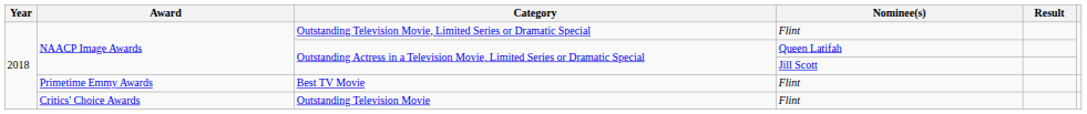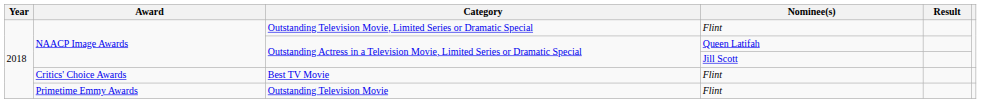 <table class="wikitable sortable plainrowheaders" style="width:99%;">
 <tr>
 <th width="3%">Year</th>
 <th width="24%">Award</th>
 <th width="45%">Category</th>
 <th width="23%">Nominee(s)</th>
 <th width="6%">Result</th>
 <th scope="col" class="unsortable" width="3%"></th>
 </tr>
 <tr>
 <td rowspan=5>2018</td>
 <td rowspan=3><a href='#'>NAACP Image Awards</a></td>
 <td><a href='#'>Outstanding Television Movie, Limited Series or Dramatic Special</a></td>
 <td><em>Flint</em></td>
 <td></td>
 <td rowspan="3" style="text-align:center;"></td>
 </tr>
 <tr>
 <td rowspan=2><a href='#'>Outstanding Actress in a Television Movie, Limited Series or Dramatic Special</a></td>
 <td><a href='#'>Queen Latifah</a></td>
 <td></td>
 </tr>
 <tr>
 <td><a href='#'>Jill Scott</a></td>
 <td></td>
 </tr>
 <tr>
-<td><a href='#'>Primetime Emmy Awards</a></td>
+<td><a href='#'>Critics' Choice Awards</a></td>
 <td><a href='#'>Best TV Movie</a></td>
 <td><em>Flint</em></td>
 <td></td>
 <td style="text-align:center;"></td>
 </tr>
 <tr>
-<td><a href='#'>Critics' Choice Awards</a></td>
+<td><a href='#'>Primetime Emmy Awards</a></td>
 <td><a href='#'>Outstanding Television Movie</a></td>
 <td><em>Flint</em></td>
 <td></td>
 <td style="text-align:center;"></td>
 </tr>
 </table>
